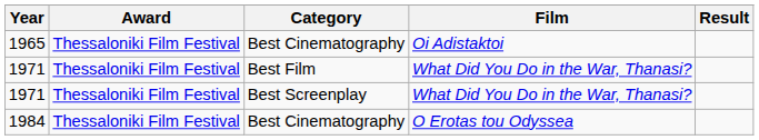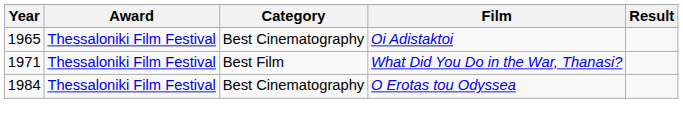 <table class="wikitable sortable">
 <tr>
 </tr>
 <tr>
 <th>Year</th>
 <th>Award</th>
 <th>Category</th>
 <th>Film</th>
 <th>Result</th>
 </tr>
 <tr>
 <td>1965</td>
 <td><a href='#'>Thessaloniki Film Festival</a></td>
 <td>Best Cinematography</td>
 <td><em><a href='#'>Oi Adistaktoi</a></em></td>
 <td></td>
 </tr>
 <tr>
 <td>1971</td>
 <td><a href='#'>Thessaloniki Film Festival</a></td>
 <td>Best Film</td>
 <td><em><a href='#'>What Did You Do in the War, Thanasi?</a></em></td>
 <td></td>
 </tr>
 <tr>
-<td>1971</td>
-<td><a href='#'>Thessaloniki Film Festival</a></td>
-<td>Best Screenplay</td>
-<td><em><a href='#'>What Did You Do in the War, Thanasi?</a></em></td>
-<td></td>
-</tr>
-<tr>
 <td>1984</td>
 <td><a href='#'>Thessaloniki Film Festival</a></td>
 <td>Best Cinematography</td>
 <td><em><a href='#'>O Erotas tou Odyssea</a></em></td>
 <td></td>
 </tr>
 </table>
